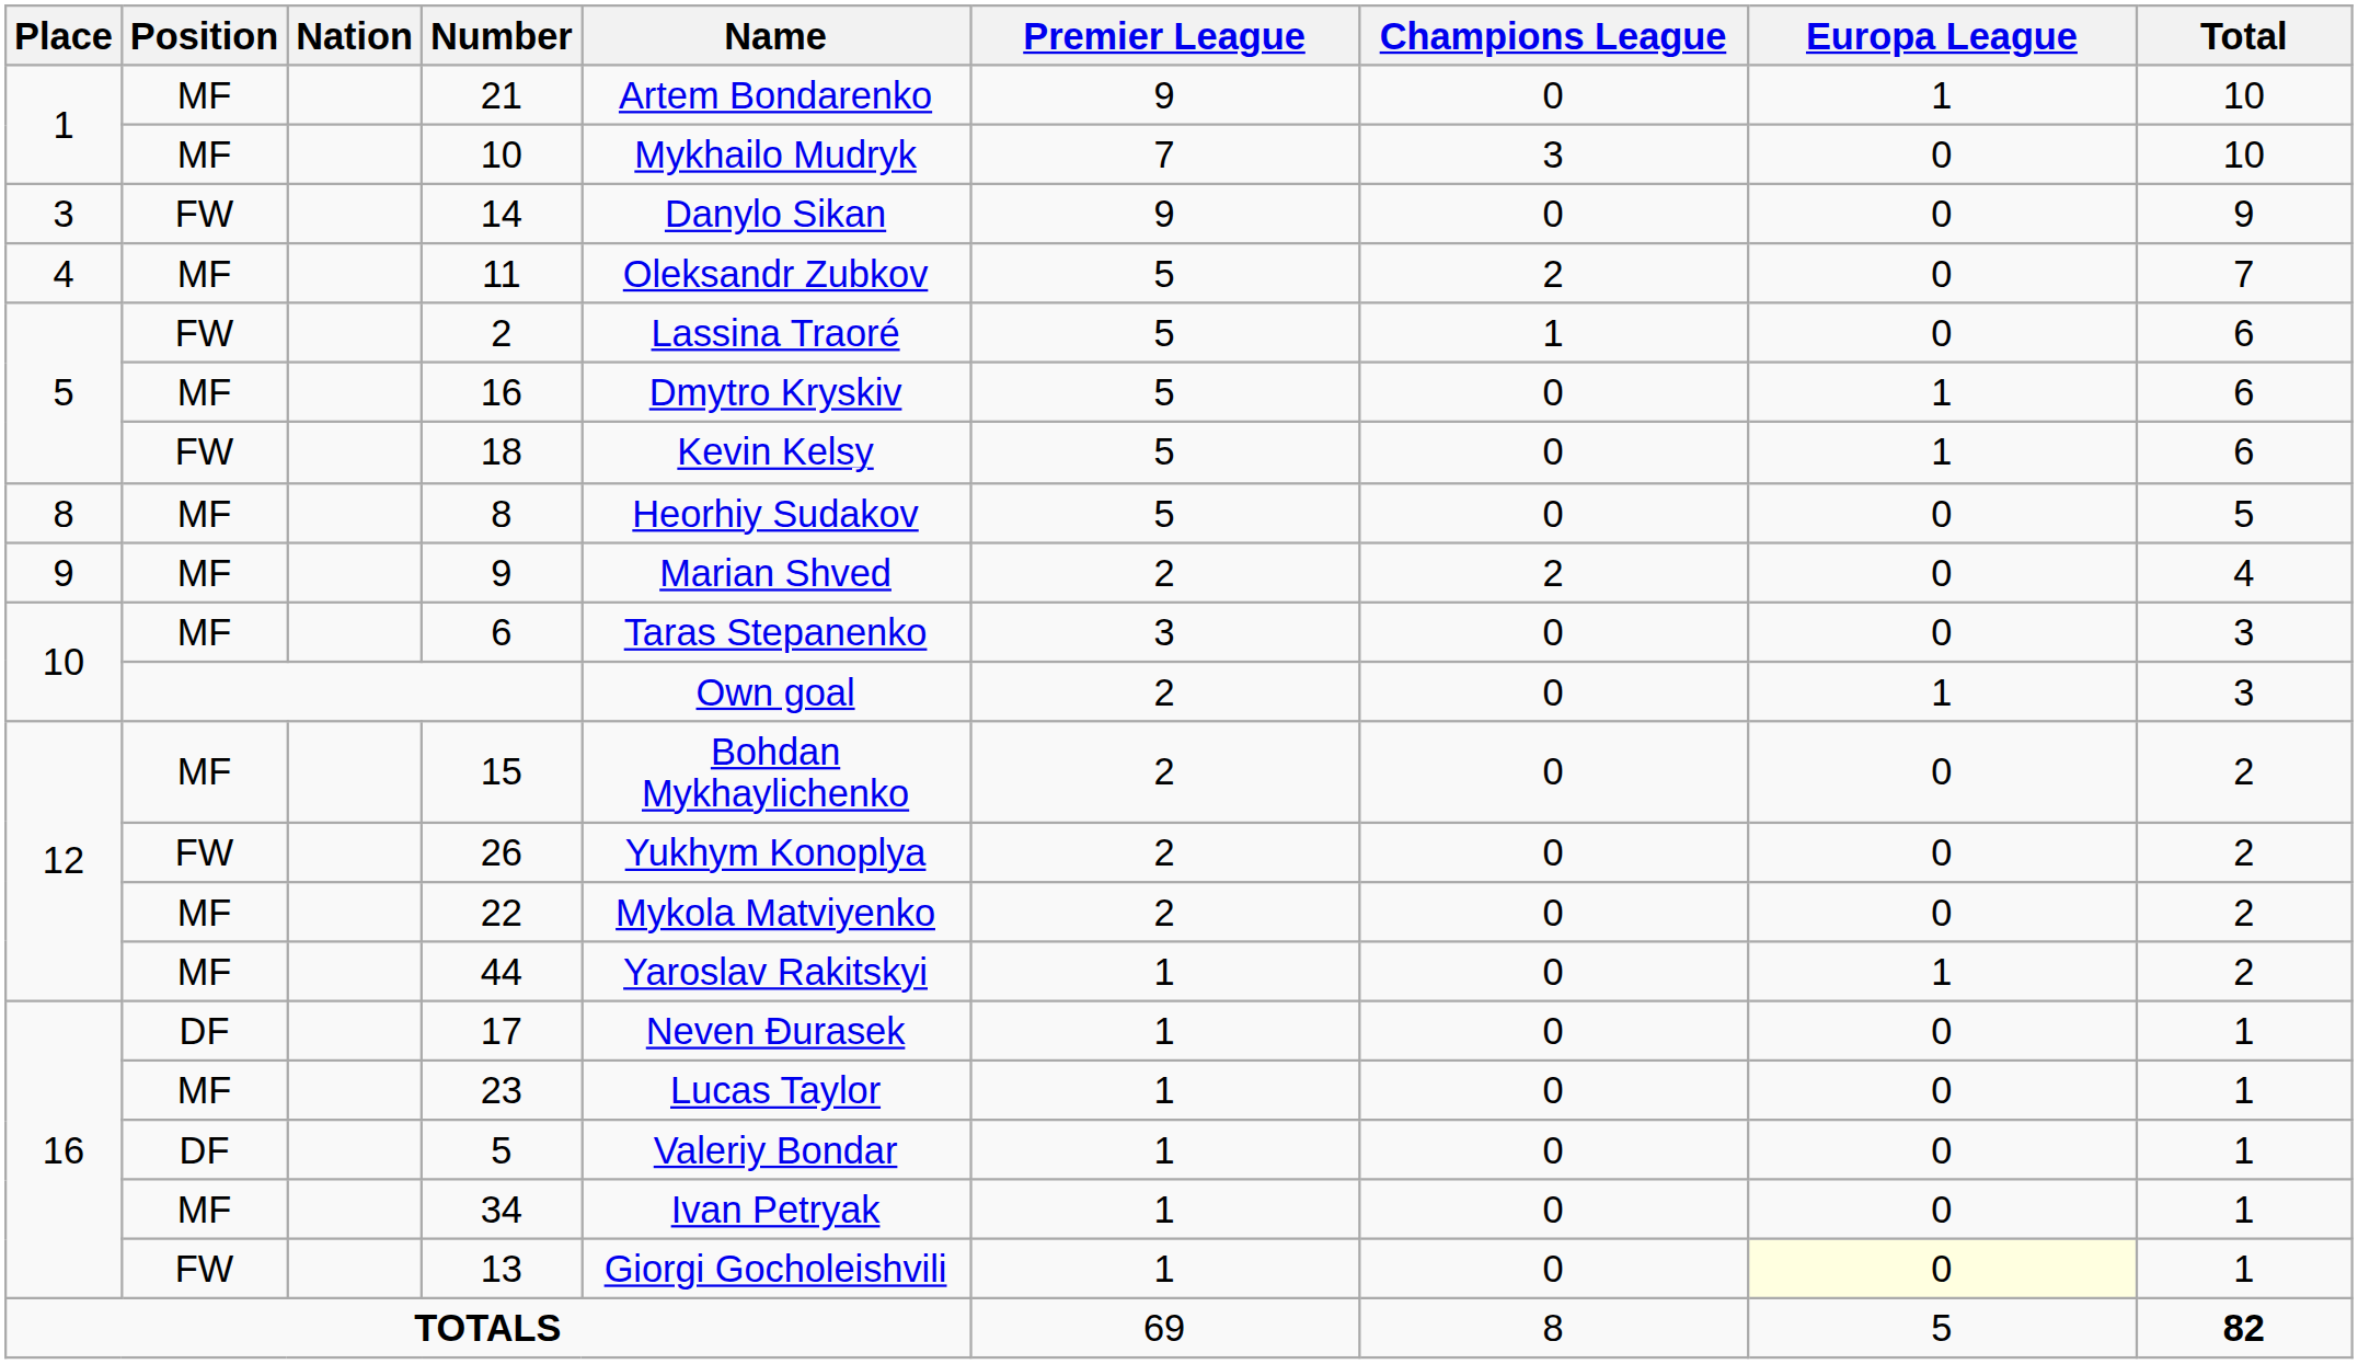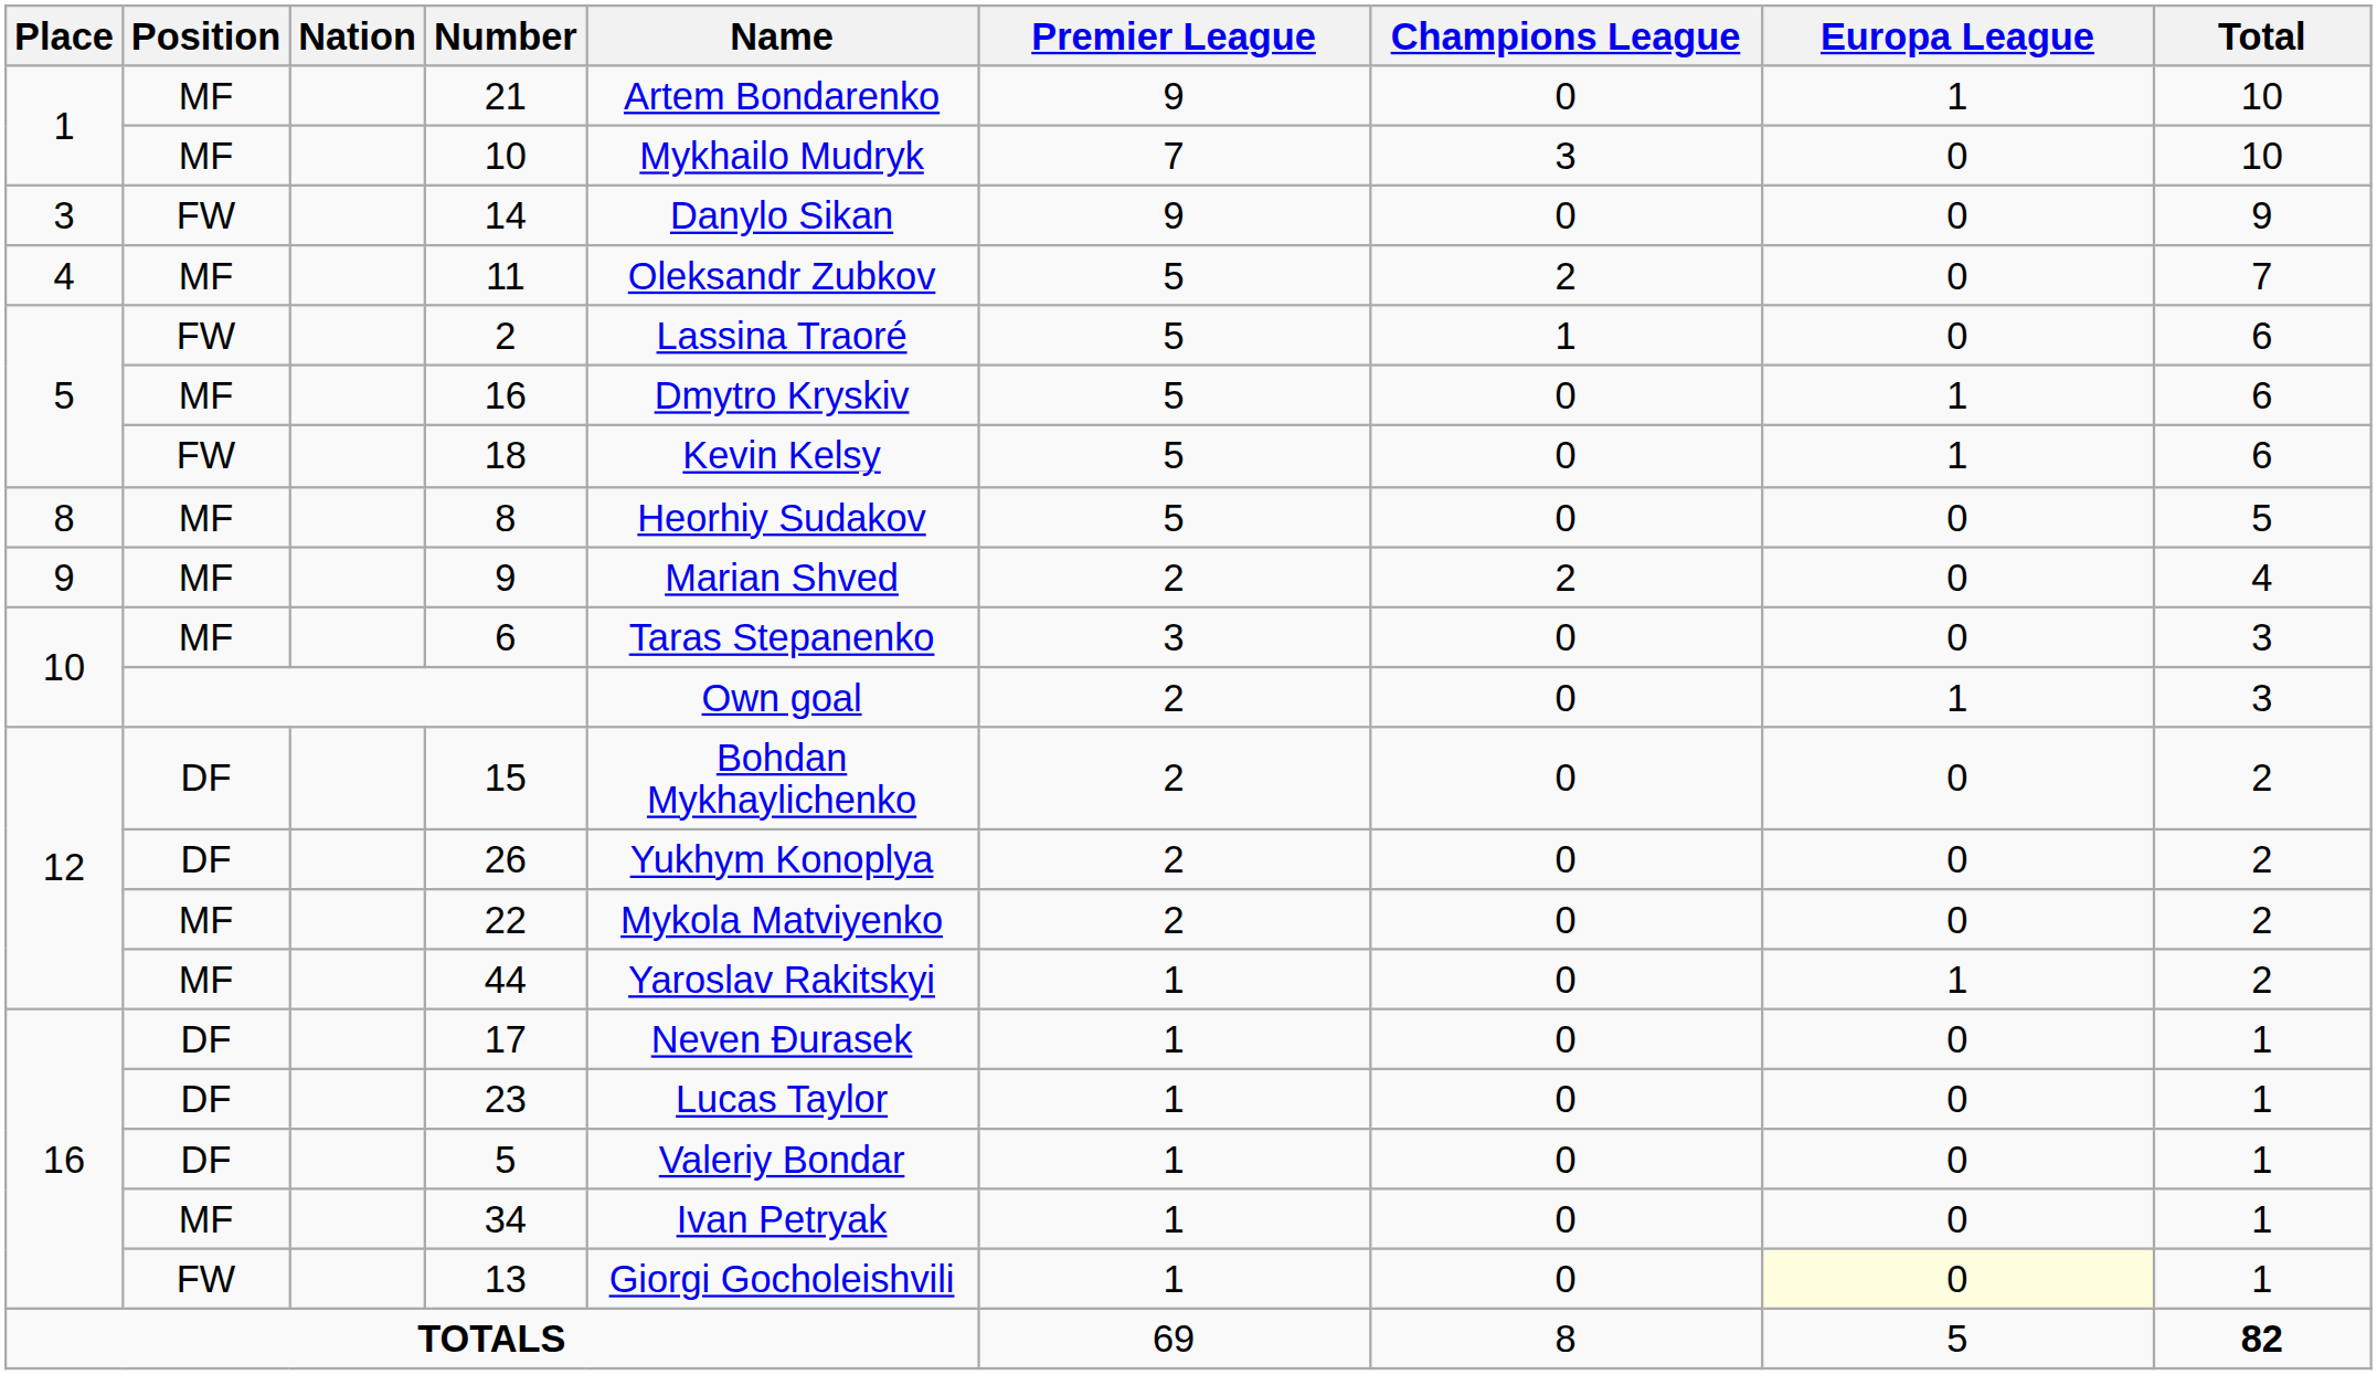 <table class="wikitable" style="font-size: 95%; text-align: center;">
 <tr>
 <th width=20>Place</th>
 <th width=20>Position</th>
 <th width=20>Nation</th>
 <th width=20>Number</th>
 <th width=150>Name</th>
 <th width=150><a href='#'>Premier League</a></th>
 <th width=150><a href='#'>Champions League</a></th>
 <th width=150><a href='#'>Europa League</a></th>
 <th width=80>Total</th>
 </tr>
 <tr>
 <td rowspan="2">1</td>
 <td>MF</td>
 <td></td>
 <td>21</td>
 <td><a href='#'>Artem Bondarenko</a></td>
 <td>9</td>
 <td>0</td>
 <td>1</td>
 <td>10</td>
 </tr>
 <tr>
 <td>MF</td>
 <td></td>
 <td>10</td>
 <td><a href='#'>Mykhailo Mudryk</a></td>
 <td>7</td>
 <td>3</td>
 <td>0</td>
 <td>10</td>
 </tr>
 <tr>
 <td>3</td>
 <td>FW</td>
 <td></td>
 <td>14</td>
 <td><a href='#'>Danylo Sikan</a></td>
 <td>9</td>
 <td>0</td>
 <td>0</td>
 <td>9</td>
 </tr>
 <tr>
 <td>4</td>
 <td>MF</td>
 <td></td>
 <td>11</td>
 <td><a href='#'>Oleksandr Zubkov</a></td>
 <td>5</td>
 <td>2</td>
 <td>0</td>
 <td>7</td>
 </tr>
 <tr>
 <td rowspan="3">5</td>
 <td>FW</td>
 <td></td>
 <td>2</td>
 <td><a href='#'>Lassina Traoré</a></td>
 <td>5</td>
 <td>1</td>
 <td>0</td>
 <td>6</td>
 </tr>
 <tr>
 <td>MF</td>
 <td></td>
 <td>16</td>
 <td><a href='#'>Dmytro Kryskiv</a></td>
 <td>5</td>
 <td>0</td>
 <td>1</td>
 <td>6</td>
 </tr>
 <tr>
 <td>FW</td>
 <td></td>
 <td>18</td>
 <td><a href='#'>Kevin Kelsy</a></td>
 <td>5</td>
 <td>0</td>
 <td>1</td>
 <td>6</td>
 </tr>
 <tr>
 <td>8</td>
 <td>MF</td>
 <td></td>
 <td>8</td>
 <td><a href='#'>Heorhiy Sudakov</a></td>
 <td>5</td>
 <td>0</td>
 <td>0</td>
 <td>5</td>
 </tr>
 <tr>
 <td>9</td>
 <td>MF</td>
 <td></td>
 <td>9</td>
 <td><a href='#'>Marian Shved</a></td>
 <td>2</td>
 <td>2</td>
 <td>0</td>
 <td>4</td>
 </tr>
 <tr>
 <td rowspan="2">10</td>
 <td>MF</td>
 <td></td>
 <td>6</td>
 <td><a href='#'>Taras Stepanenko</a></td>
 <td>3</td>
 <td>0</td>
 <td>0</td>
 <td>3</td>
 </tr>
 <tr>
 <td colspan="3"></td>
 <td><a href='#'>Own goal</a></td>
 <td>2</td>
 <td>0</td>
 <td>1</td>
 <td>3</td>
 </tr>
 <tr>
 <td rowspan="4">12</td>
-<td>MF</td>
+<td>DF</td>
 <td></td>
 <td>15</td>
 <td><a href='#'>Bohdan Mykhaylichenko</a></td>
 <td>2</td>
 <td>0</td>
 <td>0</td>
 <td>2</td>
 </tr>
 <tr>
-<td>FW</td>
+<td>DF</td>
 <td></td>
 <td>26</td>
 <td><a href='#'>Yukhym Konoplya</a></td>
 <td>2</td>
 <td>0</td>
 <td>0</td>
 <td>2</td>
 </tr>
 <tr>
 <td>MF</td>
 <td></td>
 <td>22</td>
 <td><a href='#'>Mykola Matviyenko</a></td>
 <td>2</td>
 <td>0</td>
 <td>0</td>
 <td>2</td>
 </tr>
 <tr>
 <td>MF</td>
 <td></td>
 <td>44</td>
 <td><a href='#'>Yaroslav Rakitskyi</a></td>
 <td>1</td>
 <td>0</td>
 <td>1</td>
 <td>2</td>
 </tr>
 <tr>
 <td rowspan="5">16</td>
 <td>DF</td>
 <td></td>
 <td>17</td>
 <td><a href='#'>Neven Đurasek</a></td>
 <td>1</td>
 <td>0</td>
 <td>0</td>
 <td>1</td>
 </tr>
 <tr>
-<td>MF</td>
+<td>DF</td>
 <td></td>
 <td>23</td>
 <td><a href='#'>Lucas Taylor</a></td>
 <td>1</td>
 <td>0</td>
 <td>0</td>
 <td>1</td>
 </tr>
 <tr>
 <td>DF</td>
 <td></td>
 <td>5</td>
 <td><a href='#'>Valeriy Bondar</a></td>
 <td>1</td>
 <td>0</td>
 <td>0</td>
 <td>1</td>
 </tr>
 <tr>
 <td>MF</td>
 <td></td>
 <td>34</td>
 <td><a href='#'>Ivan Petryak</a></td>
 <td>1</td>
 <td>0</td>
 <td>0</td>
 <td>1</td>
 </tr>
 <tr>
 <td>FW</td>
 <td></td>
 <td>13</td>
 <td><a href='#'>Giorgi Gocholeishvili</a></td>
 <td>1</td>
 <td>0</td>
 <td style="background: lightyellow;">0</td>
 <td>1</td>
 </tr>
 <tr>
 <td colspan="5"><strong>TOTALS</strong></td>
 <td>69</td>
 <td>8</td>
 <td>5</td>
 <td><strong>82</strong></td>
 </tr>
 </table>
